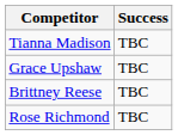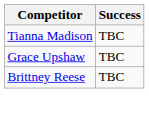 <table class="wikitable">
 <tr>
 <th>Competitor</th>
 <th>Success</th>
 </tr>
 <tr>
 <td><a href='#'>Tianna Madison</a></td>
 <td>TBC</td>
 </tr>
 <tr>
 <td><a href='#'>Grace Upshaw</a></td>
 <td>TBC</td>
 </tr>
 <tr>
 <td><a href='#'>Brittney Reese</a></td>
 <td>TBC</td>
 </tr>
-<tr>
-<td><a href='#'>Rose Richmond</a></td>
-<td>TBC</td>
-</tr>
 </table>
